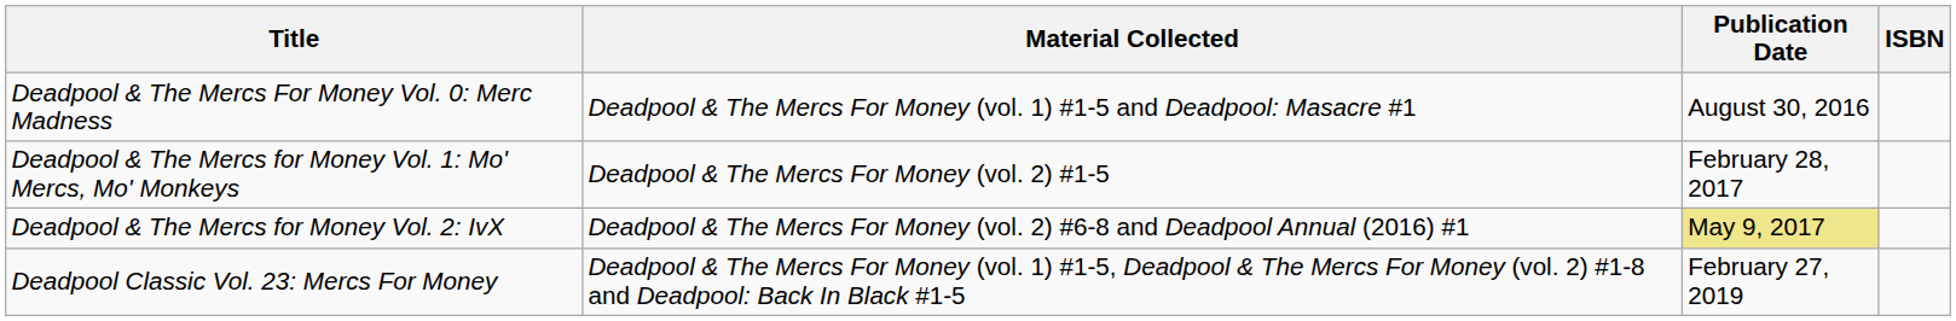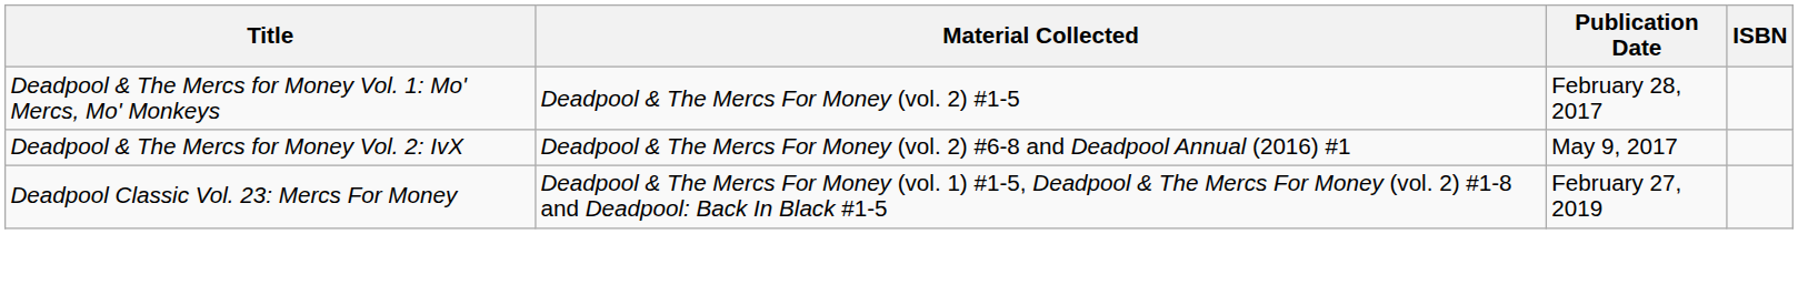 <table class="wikitable">
 <tr>
 <th>Title</th>
 <th>Material Collected</th>
 <th>Publication Date</th>
 <th>ISBN</th>
-</tr>
-<tr>
-<td><em>Deadpool & The Mercs For Money Vol. 0: Merc Madness</em></td>
-<td><em>Deadpool & The Mercs For Money</em> (vol. 1) #1-5 and <em>Deadpool: Masacre</em> #1</td>
-<td>August 30, 2016</td>
-<td></td>
 </tr>
 <tr>
 <td><em>Deadpool & The Mercs for Money Vol. 1: Mo' Mercs, Mo' Monkeys</em></td>
 <td><em>Deadpool & The Mercs For Money</em> (vol. 2) #1-5</td>
 <td>February 28, 2017</td>
 <td></td>
 </tr>
 <tr>
 <td><em>Deadpool & The Mercs for Money Vol. 2: IvX</em></td>
 <td><em>Deadpool & The Mercs For Money</em> (vol. 2) #6-8 and <em>Deadpool Annual</em> (2016) #1</td>
-<td style="background: khaki;">May 9, 2017</td>
+<td>May 9, 2017</td>
 <td></td>
 </tr>
 <tr>
 <td><em>Deadpool Classic Vol. 23: Mercs For Money</em></td>
 <td><em>Deadpool & The Mercs For Money</em> (vol. 1) #1-5, <em>Deadpool & The Mercs For Money</em> (vol. 2) #1-8 and <em>Deadpool: Back In Black</em> #1-5</td>
 <td>February 27, 2019</td>
 <td></td>
 </tr>
 </table>
